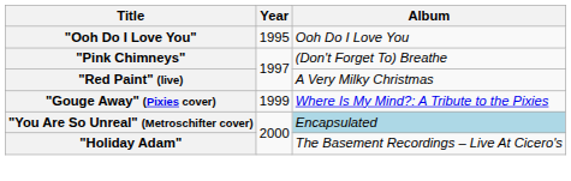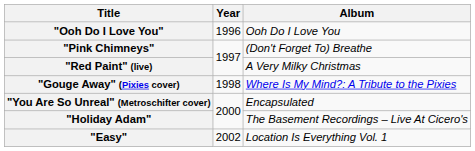 <table class="wikitable plainrowheaders" style="text-align:center;">
 <tr>
 <th>Title</th>
 <th>Year</th>
 <th>Album</th>
 </tr>
 <tr>
 <th scope="row">"Ooh Do I Love You"</th>
-<td>1995</td>
+<td>1996</td>
 <td style="text-align:left;"><em>Ooh Do I Love You</em></td>
 </tr>
 <tr>
 <th scope="row">"Pink Chimneys"</th>
 <td rowspan="2">1997</td>
 <td style="text-align:left;"><em>(Don't Forget To) Breathe</em></td>
 </tr>
 <tr>
 <th scope="row">"Red Paint" <small>(live)</small></th>
 <td style="text-align:left;"><em>A Very Milky Christmas</em></td>
 </tr>
 <tr>
 <th scope="row">"Gouge Away" <small>(<a href='#'>Pixies</a> cover)</small></th>
-<td>1999</td>
+<td>1998</td>
 <td style="text-align:left;"><em><a href='#'>Where Is My Mind?: A Tribute to the Pixies</a></em></td>
 </tr>
 <tr>
 <th scope="row">"You Are So Unreal" <small>(Metroschifter cover)</small></th>
 <td rowspan="2">2000</td>
-<td style="background: lightblue; text-align:left;"><em>Encapsulated</em></td>
+<td style="text-align:left;"><em>Encapsulated</em></td>
 </tr>
 <tr>
 <th scope="row">"Holiday Adam"</th>
 <td style="text-align:left;"><em>The Basement Recordings – Live At Cicero's</em></td>
 </tr>
+<tr>
+<th scope="row">"Easy"</th>
+<td>2002</td>
+<td style="text-align:left;"><em>Location Is Everything Vol. 1</em></td>
+</tr>
 </table>
